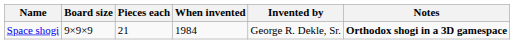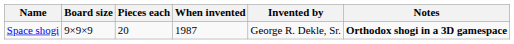 <table class="wikitable">
 <tr>
 <th>Name</th>
 <th>Board size</th>
 <th>Pieces each</th>
 <th>When invented</th>
 <th>Invented by</th>
 <th>Notes</th>
 </tr>
 <tr>
 <td><a href='#'>Space shogi</a></td>
 <td>9×9×9</td>
-<td>21</td>
-<td>1984</td>
+<td>20</td>
+<td>1987</td>
 <td>George R. Dekle, Sr.</td>
 <td><strong>Orthodox shogi in a 3D gamespace</strong></td>
 </tr>
 </table>
